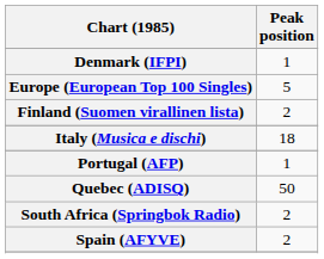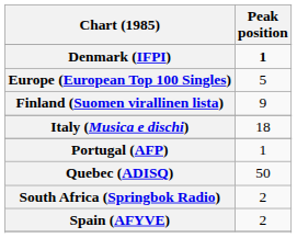 <table class="wikitable sortable plainrowheaders" style="text-align:center">
 <tr>
 <th scope="col">Chart (1985)</th>
 <th scope="col">Peak<br>position</th>
 </tr>
 <tr>
 </tr>
 <tr>
 </tr>
 <tr>
 <th scope="row">Denmark (<a href='#'>IFPI</a>)</th>
-<td>1</td>
+<td><strong>1</strong></td>
 </tr>
 <tr>
 <th scope="row">Europe (<a href='#'>European Top 100 Singles</a>)</th>
 <td>5</td>
 </tr>
 <tr>
 <th scope="row">Finland (<a href='#'>Suomen virallinen lista</a>)</th>
-<td>2</td>
+<td>9</td>
 </tr>
 <tr>
 </tr>
 <tr>
 <th scope="row">Italy (<em><a href='#'>Musica e dischi</a></em>)</th>
 <td>18</td>
 </tr>
 <tr>
 </tr>
 <tr>
 </tr>
 <tr>
 </tr>
 <tr>
 <th scope="row">Portugal (<a href='#'>AFP</a>)</th>
 <td>1</td>
 </tr>
 <tr>
 <th scope="row">Quebec (<a href='#'>ADISQ</a>)</th>
 <td align="center">50</td>
 </tr>
 <tr>
 <th scope="row">South Africa (<a href='#'>Springbok Radio</a>)</th>
 <td>2</td>
 </tr>
 <tr>
 <th scope="row">Spain (<a href='#'>AFYVE</a>)</th>
 <td>2</td>
 </tr>
 <tr>
 </tr>
 <tr>
 </tr>
 <tr>
 </tr>
 <tr>
 </tr>
 </table>
